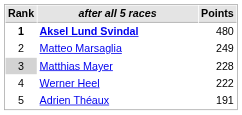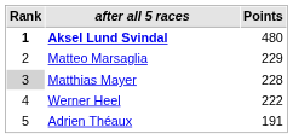 <table cellspacing="1" cellpadding="3" style="border:1px solid #AAAAAA;font-size:86%">
 <tr bgcolor="#E4E4E4">
 <th style="border-bottom:1px solid #AAAAAA" width=10>Rank</th>
 <th style="border-bottom:1px solid #AAAAAA" width=200><strong><em>after all 5 races</em></strong></th>
 <th style="border-bottom:1px solid #AAAAAA" width=20>Points</th>
 </tr>
 <tr>
 <td align="center"><strong>1</strong></td>
 <td> <strong><a href='#'>Aksel Lund Svindal</a> </strong></td>
 <td align="right">480</td>
 </tr>
 <tr>
 <td align="center">2</td>
 <td> <a href='#'>Matteo Marsaglia</a></td>
-<td align="right">249</td>
+<td align="right">229</td>
 </tr>
 <tr>
 <td align="center" style="background: lightgrey;">3</td>
 <td> <a href='#'>Matthias Mayer</a></td>
 <td align="right">228</td>
 </tr>
 <tr>
 <td align="center">4</td>
 <td> <a href='#'>Werner Heel</a></td>
 <td align="right">222</td>
 </tr>
 <tr>
 <td align="center">5</td>
 <td> <a href='#'>Adrien Théaux</a></td>
 <td align="right">191</td>
 </tr>
 </table>
